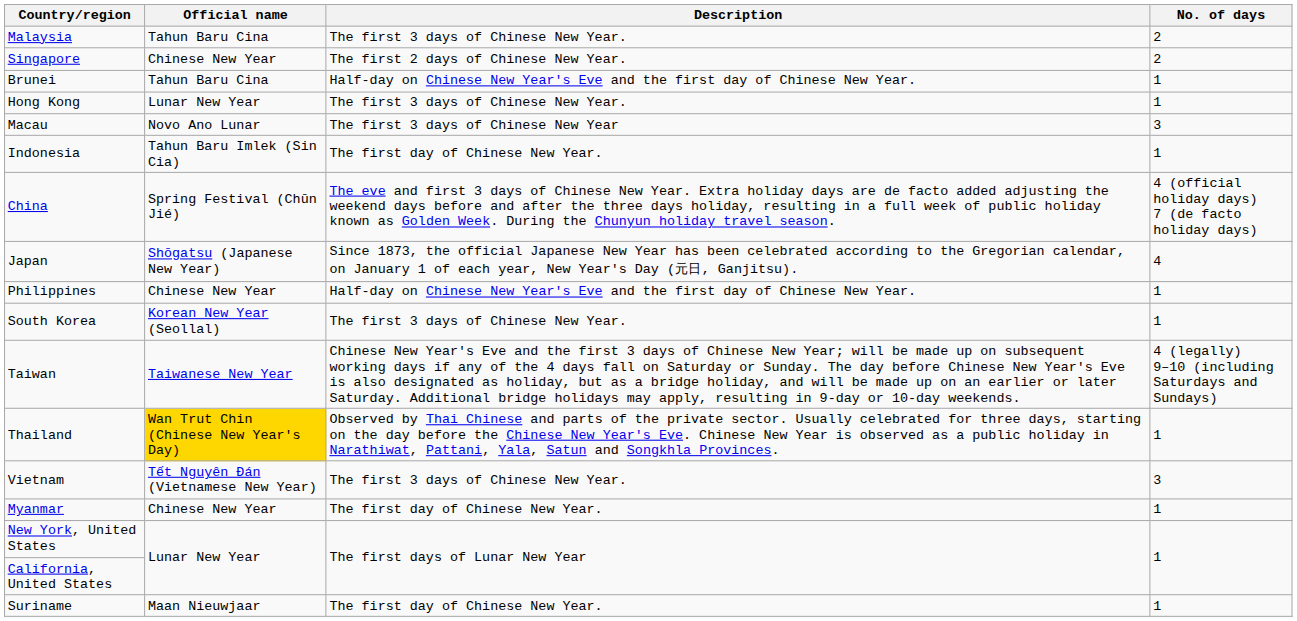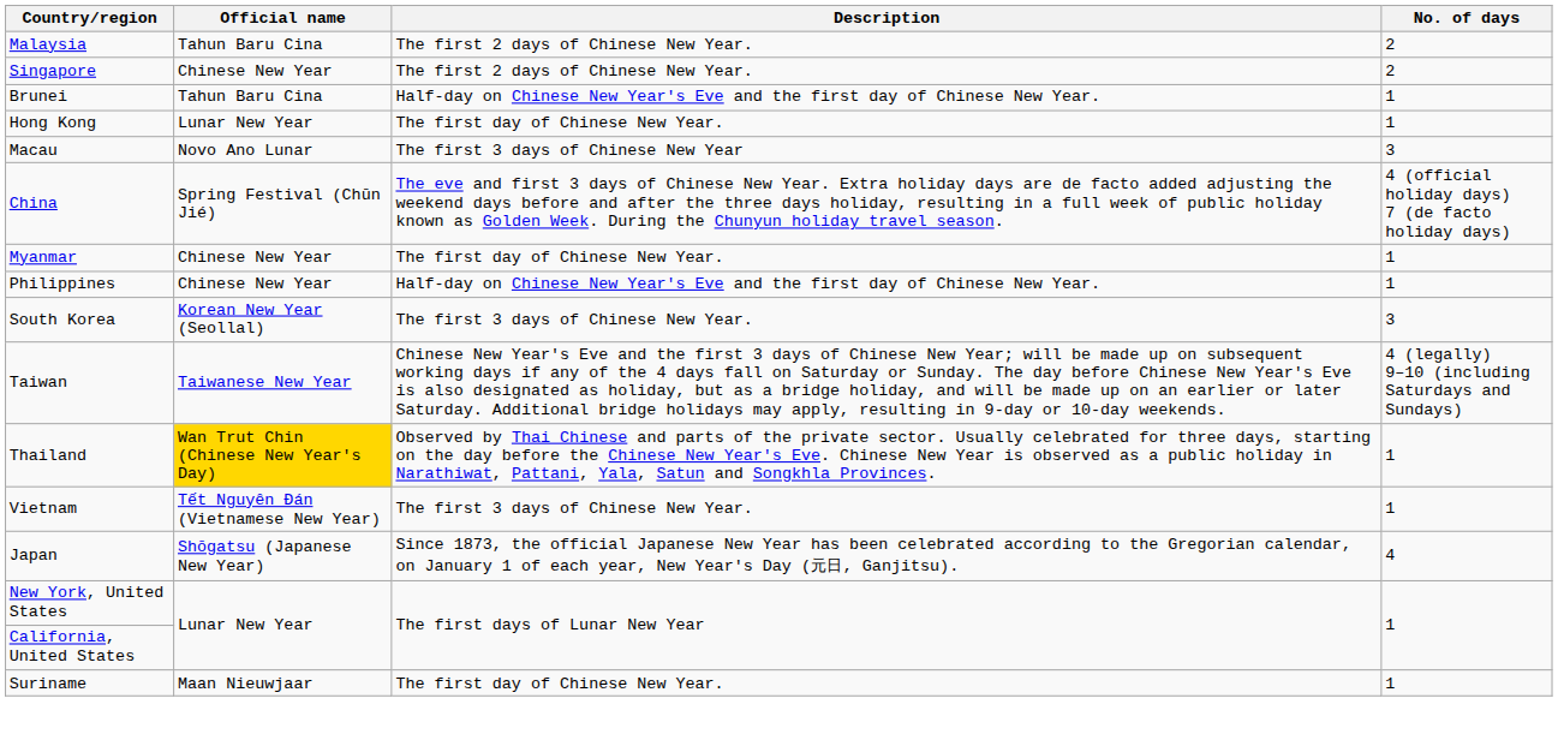 <table class="wikitable sortable mw-collapsible">
 <tr>
 <th width=130>Country/region</th>
 <th width=170>Official name</th>
 <th>Description</th>
 <th>No. of days</th>
 </tr>
 <tr>
 <td><a href='#'>Malaysia</a></td>
 <td>Tahun Baru Cina</td>
-<td>The first 3 days of Chinese New Year.</td>
+<td>The first 2 days of Chinese New Year.</td>
 <td>2</td>
 </tr>
 <tr>
 <td><a href='#'>Singapore</a></td>
 <td>Chinese New Year</td>
 <td>The first 2 days of Chinese New Year.</td>
 <td>2</td>
 </tr>
 <tr>
 <td>Brunei</td>
 <td>Tahun Baru Cina</td>
 <td>Half-day on <a href='#'>Chinese New Year's Eve</a> and the first day of Chinese New Year.</td>
 <td>1</td>
 </tr>
 <tr>
 <td>Hong Kong</td>
 <td>Lunar New Year</td>
-<td>The first 3 days of Chinese New Year.</td>
+<td>The first day of Chinese New Year.</td>
 <td>1</td>
 </tr>
 <tr>
 <td>Macau</td>
 <td>Novo Ano Lunar</td>
 <td>The first 3 days of Chinese New Year</td>
 <td>3</td>
 </tr>
 <tr>
-<td>Indonesia</td>
-<td>Tahun Baru Imlek (Sin Cia)</td>
-<td>The first day of Chinese New Year.</td>
-<td>1</td>
-</tr>
-<tr>
 <td><a href='#'>China</a></td>
 <td>Spring Festival (Chūn Jié)</td>
 <td><a href='#'>The eve</a> and first 3 days of Chinese New Year. Extra holiday days are de facto added adjusting the weekend days before and after the three days holiday, resulting in a full week of public holiday known as <a href='#'>Golden Week</a>. During the <a href='#'>Chunyun holiday travel season</a>.</td>
 <td>4 (official holiday days)<br>7 (de facto holiday days)</td>
 </tr>
 <tr>
-<td>Japan</td>
-<td><a href='#'>Shōgatsu</a> (Japanese New Year)</td>
-<td>Since 1873, the official Japanese New Year has been celebrated according to the Gregorian calendar, on January 1 of each year, New Year's Day (元日, Ganjitsu).</td>
-<td>4</td>
+<td><a href='#'>Myanmar</a></td>
+<td>Chinese New Year</td>
+<td>The first day of Chinese New Year.</td>
+<td>1</td>
 </tr>
 <tr>
 <td>Philippines</td>
 <td>Chinese New Year</td>
 <td>Half-day on <a href='#'>Chinese New Year's Eve</a> and the first day of Chinese New Year.</td>
 <td>1</td>
 </tr>
 <tr>
 <td>South Korea</td>
 <td><a href='#'>Korean New Year</a> (Seollal)</td>
 <td>The first 3 days of Chinese New Year.</td>
-<td>1</td>
+<td>3</td>
 </tr>
 <tr>
 <td>Taiwan</td>
 <td><a href='#'>Taiwanese New Year</a></td>
 <td>Chinese New Year's Eve and the first 3 days of Chinese New Year; will be made up on subsequent working days if any of the 4 days fall on Saturday or Sunday. The day before Chinese New Year's Eve is also designated as holiday, but as a bridge holiday, and will be made up on an earlier or later Saturday. Additional bridge holidays may apply, resulting in 9-day or 10-day weekends.</td>
 <td>4 (legally)<br>9–10 (including Saturdays and Sundays)</td>
 </tr>
 <tr>
 <td>Thailand</td>
 <td style="background: gold;">Wan Trut Chin (Chinese New Year's Day)</td>
 <td>Observed by <a href='#'>Thai Chinese</a> and parts of the private sector. Usually celebrated for three days, starting on the day before the <a href='#'>Chinese New Year's Eve</a>. Chinese New Year is observed as a public holiday in <a href='#'>Narathiwat</a>, <a href='#'>Pattani</a>, <a href='#'>Yala</a>, <a href='#'>Satun</a> and <a href='#'>Songkhla Provinces</a>.</td>
 <td>1</td>
 </tr>
 <tr>
 <td>Vietnam</td>
 <td><a href='#'>Tết Nguyên Đán</a> (Vietnamese New Year)</td>
 <td>The first 3 days of Chinese New Year.</td>
-<td>3</td>
+<td>1</td>
 </tr>
 <tr>
-<td><a href='#'>Myanmar</a></td>
-<td>Chinese New Year</td>
-<td>The first day of Chinese New Year.</td>
-<td>1</td>
+<td>Japan</td>
+<td><a href='#'>Shōgatsu</a> (Japanese New Year)</td>
+<td>Since 1873, the official Japanese New Year has been celebrated according to the Gregorian calendar, on January 1 of each year, New Year's Day (元日, Ganjitsu).</td>
+<td>4</td>
 </tr>
 <tr>
 <td><a href='#'>New York</a>, United States</td>
 <td rowspan=2>Lunar New Year</td>
 <td rowspan=2>The first days of Lunar New Year</td>
 <td rowspan=2>1</td>
 </tr>
 <tr>
 <td><a href='#'>California</a>, United States</td>
 </tr>
 <tr>
 <td>Suriname</td>
 <td>Maan Nieuwjaar</td>
 <td>The first day of Chinese New Year.</td>
 <td>1</td>
 </tr>
 </table>
